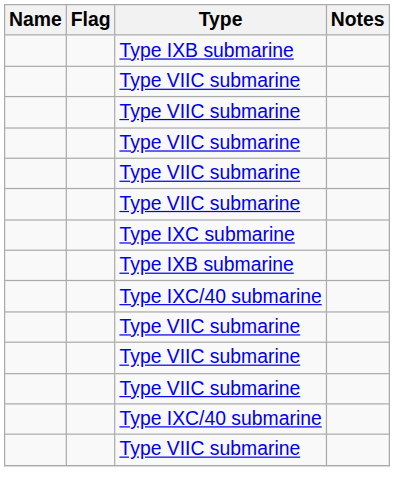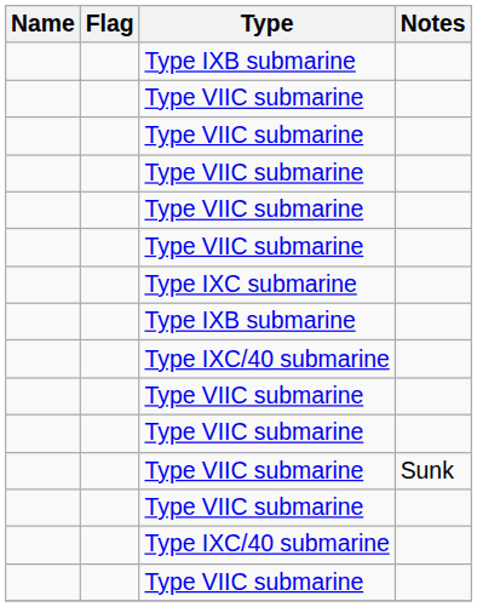 <table class="wikitable sortable">
 <tr>
 <th>Name</th>
 <th>Flag</th>
 <th>Type</th>
 <th>Notes</th>
 </tr>
 <tr>
 <td></td>
 <td></td>
 <td><a href='#'>Type IXB submarine</a></td>
 <td></td>
 </tr>
 <tr>
 <td></td>
 <td></td>
 <td><a href='#'>Type VIIC submarine</a></td>
 <td></td>
 </tr>
 <tr>
 <td></td>
 <td></td>
 <td><a href='#'>Type VIIC submarine</a></td>
 <td></td>
 </tr>
 <tr>
 <td></td>
 <td></td>
 <td><a href='#'>Type VIIC submarine</a></td>
 <td></td>
 </tr>
 <tr>
 <td></td>
 <td></td>
 <td><a href='#'>Type VIIC submarine</a></td>
 <td></td>
 </tr>
 <tr>
 <td></td>
 <td></td>
 <td><a href='#'>Type VIIC submarine</a></td>
 <td></td>
 </tr>
 <tr>
 <td></td>
 <td></td>
 <td><a href='#'>Type IXC submarine</a></td>
 <td></td>
 </tr>
 <tr>
 <td></td>
 <td></td>
 <td><a href='#'>Type IXB submarine</a></td>
 <td></td>
 </tr>
 <tr>
 <td></td>
 <td></td>
 <td><a href='#'>Type IXC/40 submarine</a></td>
 <td></td>
 </tr>
 <tr>
 <td></td>
 <td></td>
 <td><a href='#'>Type VIIC submarine</a></td>
 <td></td>
 </tr>
 <tr>
 <td></td>
 <td></td>
 <td><a href='#'>Type VIIC submarine</a></td>
 <td></td>
 </tr>
 <tr>
 <td></td>
 <td></td>
 <td><a href='#'>Type VIIC submarine</a></td>
+<td>Sunk</td>
+</tr>
+<tr>
+<td></td>
+<td></td>
+<td><a href='#'>Type VIIC submarine</a></td>
 <td></td>
 </tr>
 <tr>
 <td></td>
 <td></td>
 <td><a href='#'>Type IXC/40 submarine</a></td>
 <td></td>
 </tr>
 <tr>
 <td></td>
 <td></td>
 <td><a href='#'>Type VIIC submarine</a></td>
 <td></td>
 </tr>
 <tr>
 </tr>
 </table>
